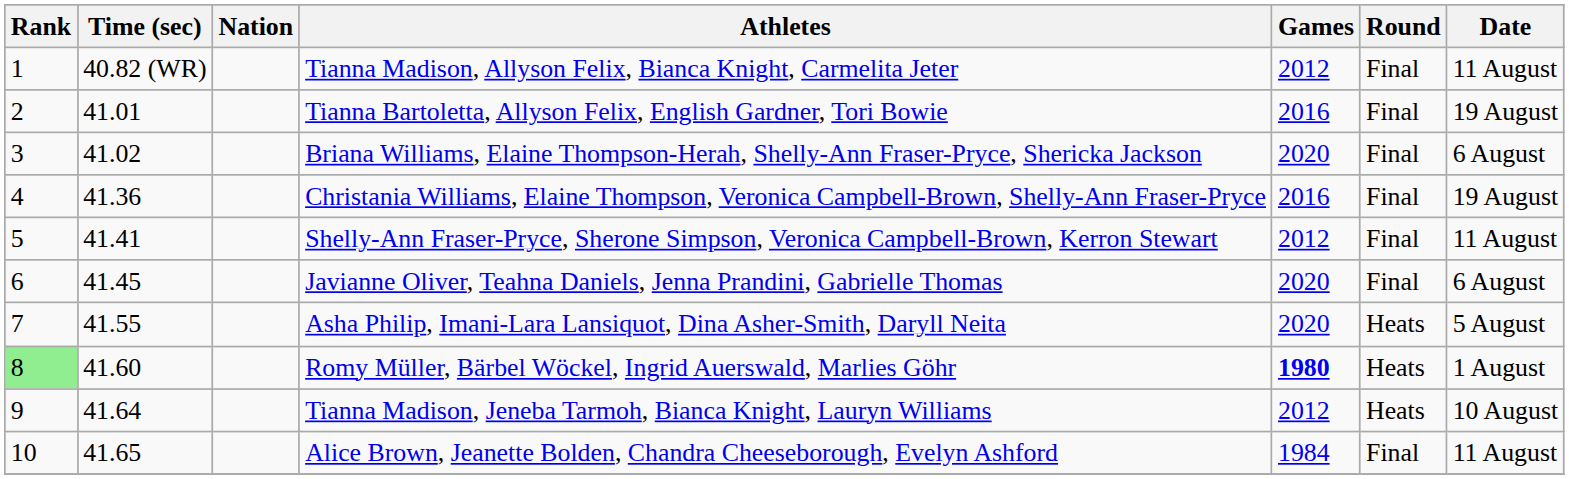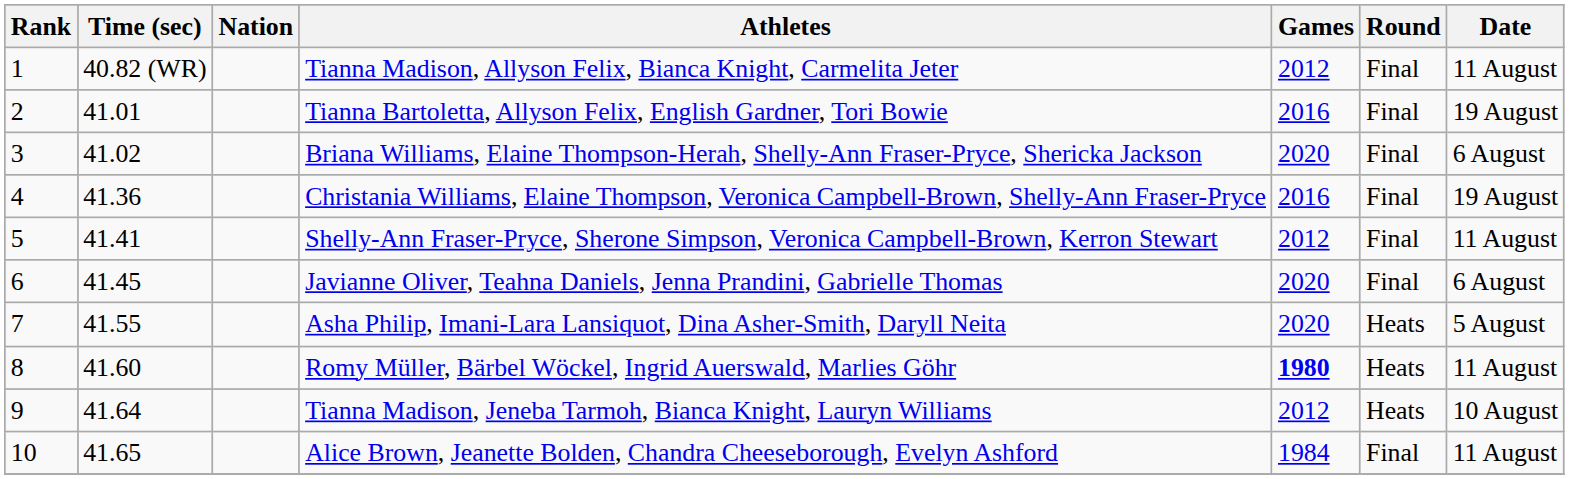 <table class=wikitable style="font-size:95%">
 <tr>
 <th>Rank</th>
 <th>Time (sec)</th>
 <th>Nation</th>
 <th>Athletes</th>
 <th>Games</th>
 <th>Round</th>
 <th>Date</th>
 </tr>
 <tr>
 <td>1</td>
 <td>40.82 (WR)</td>
 <td align=left></td>
 <td><a href='#'>Tianna Madison</a>, <a href='#'>Allyson Felix</a>, <a href='#'>Bianca Knight</a>, <a href='#'>Carmelita Jeter</a></td>
 <td><a href='#'>2012</a></td>
 <td>Final</td>
 <td>11 August</td>
 </tr>
 <tr>
 <td>2</td>
 <td>41.01</td>
 <td align=left></td>
 <td><a href='#'>Tianna Bartoletta</a>, <a href='#'>Allyson Felix</a>, <a href='#'>English Gardner</a>, <a href='#'>Tori Bowie</a></td>
 <td><a href='#'>2016</a></td>
 <td>Final</td>
 <td>19 August</td>
 </tr>
 <tr>
 <td>3</td>
 <td>41.02</td>
 <td align=left></td>
 <td><a href='#'>Briana Williams</a>, <a href='#'>Elaine Thompson-Herah</a>, <a href='#'>Shelly-Ann Fraser-Pryce</a>, <a href='#'>Shericka Jackson</a></td>
 <td><a href='#'>2020</a></td>
 <td>Final</td>
 <td>6 August</td>
 </tr>
 <tr>
 <td>4</td>
 <td>41.36</td>
 <td align=left></td>
 <td><a href='#'>Christania Williams</a>, <a href='#'>Elaine Thompson</a>, <a href='#'>Veronica Campbell-Brown</a>, <a href='#'>Shelly-Ann Fraser-Pryce</a></td>
 <td><a href='#'>2016</a></td>
 <td>Final</td>
 <td>19 August</td>
 </tr>
 <tr>
 <td>5</td>
 <td>41.41</td>
 <td align=left></td>
 <td><a href='#'>Shelly-Ann Fraser-Pryce</a>, <a href='#'>Sherone Simpson</a>, <a href='#'>Veronica Campbell-Brown</a>, <a href='#'>Kerron Stewart</a></td>
 <td><a href='#'>2012</a></td>
 <td>Final</td>
 <td>11 August</td>
 </tr>
 <tr>
 <td>6</td>
 <td>41.45</td>
 <td align=left></td>
 <td><a href='#'>Javianne Oliver</a>, <a href='#'>Teahna Daniels</a>, <a href='#'>Jenna Prandini</a>, <a href='#'>Gabrielle Thomas</a></td>
 <td><a href='#'>2020</a></td>
 <td>Final</td>
 <td>6 August</td>
 </tr>
 <tr>
 <td>7</td>
 <td>41.55</td>
 <td align=;eft></td>
 <td><a href='#'>Asha Philip</a>, <a href='#'>Imani-Lara Lansiquot</a>, <a href='#'>Dina Asher-Smith</a>, <a href='#'>Daryll Neita</a></td>
 <td><a href='#'>2020</a></td>
 <td>Heats</td>
 <td>5 August</td>
 </tr>
 <tr>
-<td style="background: lightgreen;">8</td>
+<td>8</td>
 <td>41.60</td>
 <td align=left></td>
 <td><a href='#'>Romy Müller</a>, <a href='#'>Bärbel Wöckel</a>, <a href='#'>Ingrid Auerswald</a>, <a href='#'>Marlies Göhr</a></td>
 <td><strong><a href='#'>1980</a></strong></td>
 <td>Heats</td>
-<td>1 August</td>
+<td>11 August</td>
 </tr>
 <tr>
 <td>9</td>
 <td>41.64</td>
 <td align=left></td>
 <td><a href='#'>Tianna Madison</a>, <a href='#'>Jeneba Tarmoh</a>, <a href='#'>Bianca Knight</a>, <a href='#'>Lauryn Williams</a></td>
 <td><a href='#'>2012</a></td>
 <td>Heats</td>
 <td>10 August</td>
 </tr>
 <tr>
 <td>10</td>
 <td>41.65</td>
 <td align=left></td>
 <td><a href='#'>Alice Brown</a>, <a href='#'>Jeanette Bolden</a>, <a href='#'>Chandra Cheeseborough</a>, <a href='#'>Evelyn Ashford</a></td>
 <td><a href='#'>1984</a></td>
 <td>Final</td>
 <td>11 August</td>
 </tr>
 <tr>
 </tr>
 </table>
